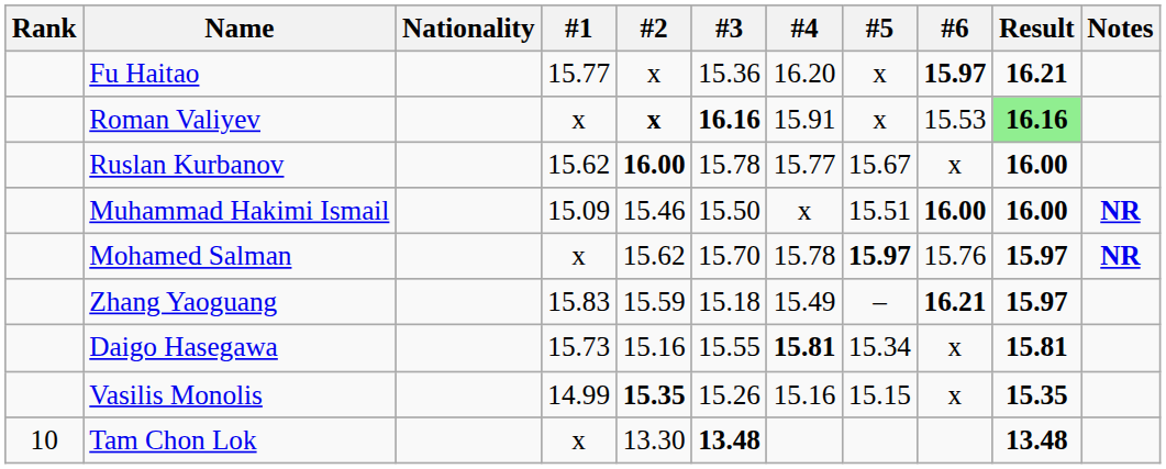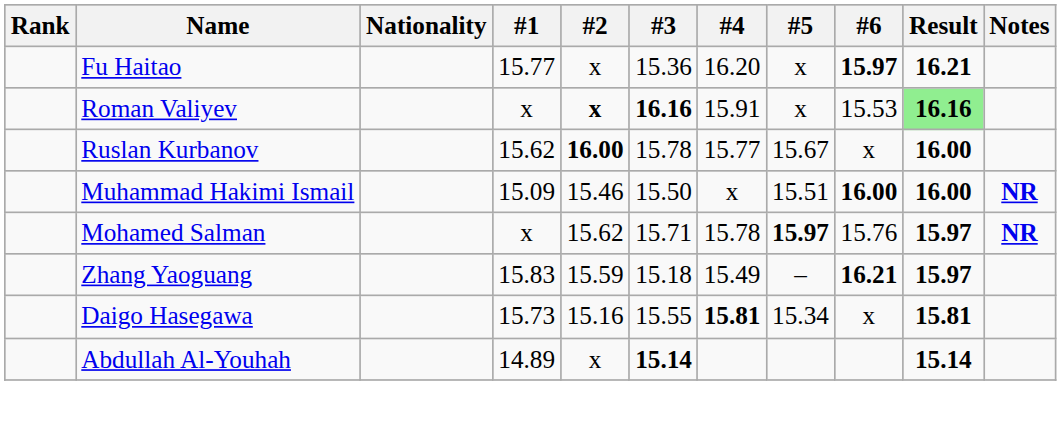 <table class="wikitable sortable" style="text-align:center;font-size:95%">
 <tr>
 <th>Rank</th>
 <th>Name</th>
 <th>Nationality</th>
 <th>#1</th>
 <th>#2</th>
 <th>#3</th>
 <th>#4</th>
 <th>#5</th>
 <th>#6</th>
 <th>Result</th>
 <th>Notes</th>
 </tr>
 <tr>
 <td></td>
 <td align=left><a href='#'>Fu Haitao</a></td>
 <td align=left></td>
 <td>15.77</td>
 <td>x</td>
 <td>15.36</td>
 <td>16.20</td>
 <td>x</td>
 <td><strong>15.97</strong></td>
 <td><strong>16.21</strong></td>
 <td></td>
 </tr>
 <tr>
 <td></td>
 <td align=left><a href='#'>Roman Valiyev</a></td>
 <td align=left></td>
 <td>x</td>
 <td><strong>x</strong></td>
 <td><strong>16.16</strong></td>
 <td>15.91</td>
 <td>x</td>
 <td>15.53</td>
 <td style="background: lightgreen;"><strong>16.16</strong></td>
 <td></td>
 </tr>
 <tr>
 <td></td>
 <td align=left><a href='#'>Ruslan Kurbanov</a></td>
 <td align=left></td>
 <td>15.62</td>
 <td><strong>16.00</strong></td>
 <td>15.78</td>
 <td>15.77</td>
 <td>15.67</td>
 <td>x</td>
 <td><strong>16.00</strong></td>
 <td></td>
 </tr>
 <tr>
 <td></td>
 <td align=left><a href='#'>Muhammad Hakimi Ismail</a></td>
 <td align=left></td>
 <td>15.09</td>
 <td>15.46</td>
 <td>15.50</td>
 <td>x</td>
 <td>15.51</td>
 <td><strong>16.00</strong></td>
 <td><strong>16.00</strong></td>
 <td><strong><a href='#'>NR</a></strong></td>
 </tr>
 <tr>
 <td></td>
 <td align=left><a href='#'>Mohamed Salman</a></td>
 <td align=left></td>
 <td>x</td>
 <td>15.62</td>
-<td>15.70</td>
+<td>15.71</td>
 <td>15.78</td>
 <td><strong>15.97</strong></td>
 <td>15.76</td>
 <td><strong>15.97</strong></td>
 <td><strong><a href='#'>NR</a></strong></td>
 </tr>
 <tr>
 <td></td>
 <td align=left><a href='#'>Zhang Yaoguang</a></td>
 <td align=left></td>
 <td>15.83</td>
 <td>15.59</td>
 <td>15.18</td>
 <td>15.49</td>
 <td>–</td>
 <td><strong>16.21</strong></td>
 <td><strong>15.97</strong></td>
 <td></td>
 </tr>
 <tr>
 <td></td>
 <td align=left><a href='#'>Daigo Hasegawa</a></td>
 <td align=left></td>
 <td>15.73</td>
 <td>15.16</td>
 <td>15.55</td>
 <td><strong>15.81</strong></td>
 <td>15.34</td>
 <td>x</td>
 <td><strong>15.81</strong></td>
 <td></td>
 </tr>
 <tr>
 <td></td>
-<td align=left><a href='#'>Vasilis Monolis</a></td>
+<td align=left><a href='#'>Abdullah Al-Youhah</a></td>
 <td align=left></td>
-<td>14.99</td>
-<td><strong>15.35</strong></td>
-<td>15.26</td>
-<td>15.16</td>
-<td>15.15</td>
+<td>14.89</td>
 <td>x</td>
-<td><strong>15.35</strong></td>
-<td></td>
-</tr>
-<tr>
-<td>10</td>
-<td align=left><a href='#'>Tam Chon Lok</a></td>
-<td align=left></td>
-<td>x</td>
-<td>13.30</td>
-<td><strong>13.48</strong></td>
+<td><strong>15.14</strong></td>
 <td></td>
 <td></td>
 <td></td>
-<td><strong>13.48</strong></td>
+<td><strong>15.14</strong></td>
 <td></td>
 </tr>
 </table>
